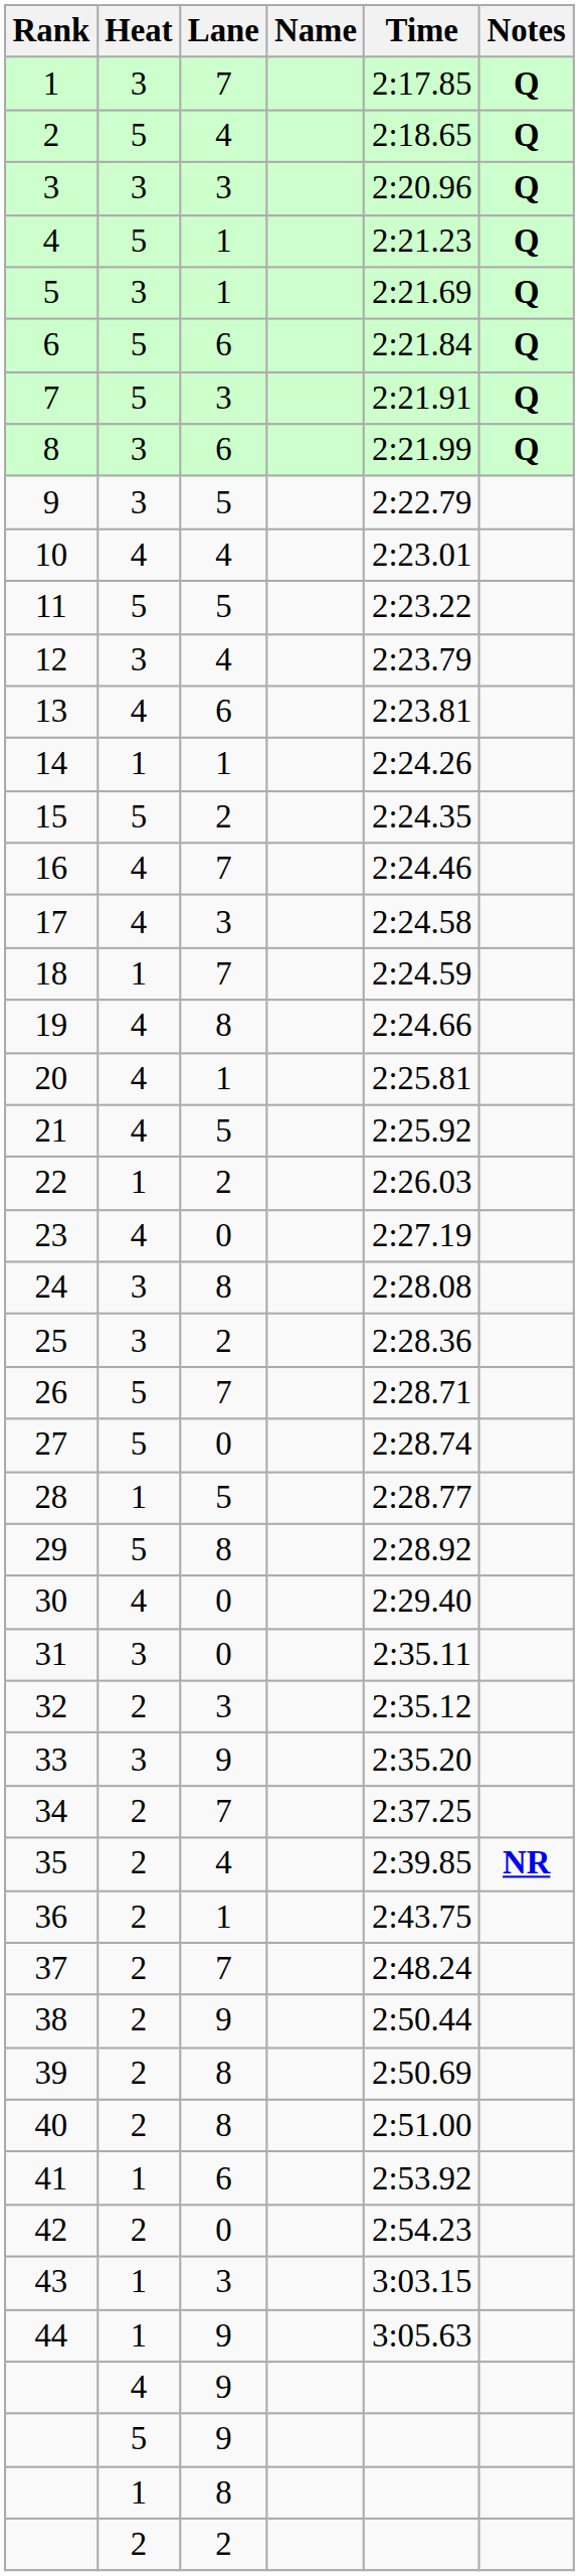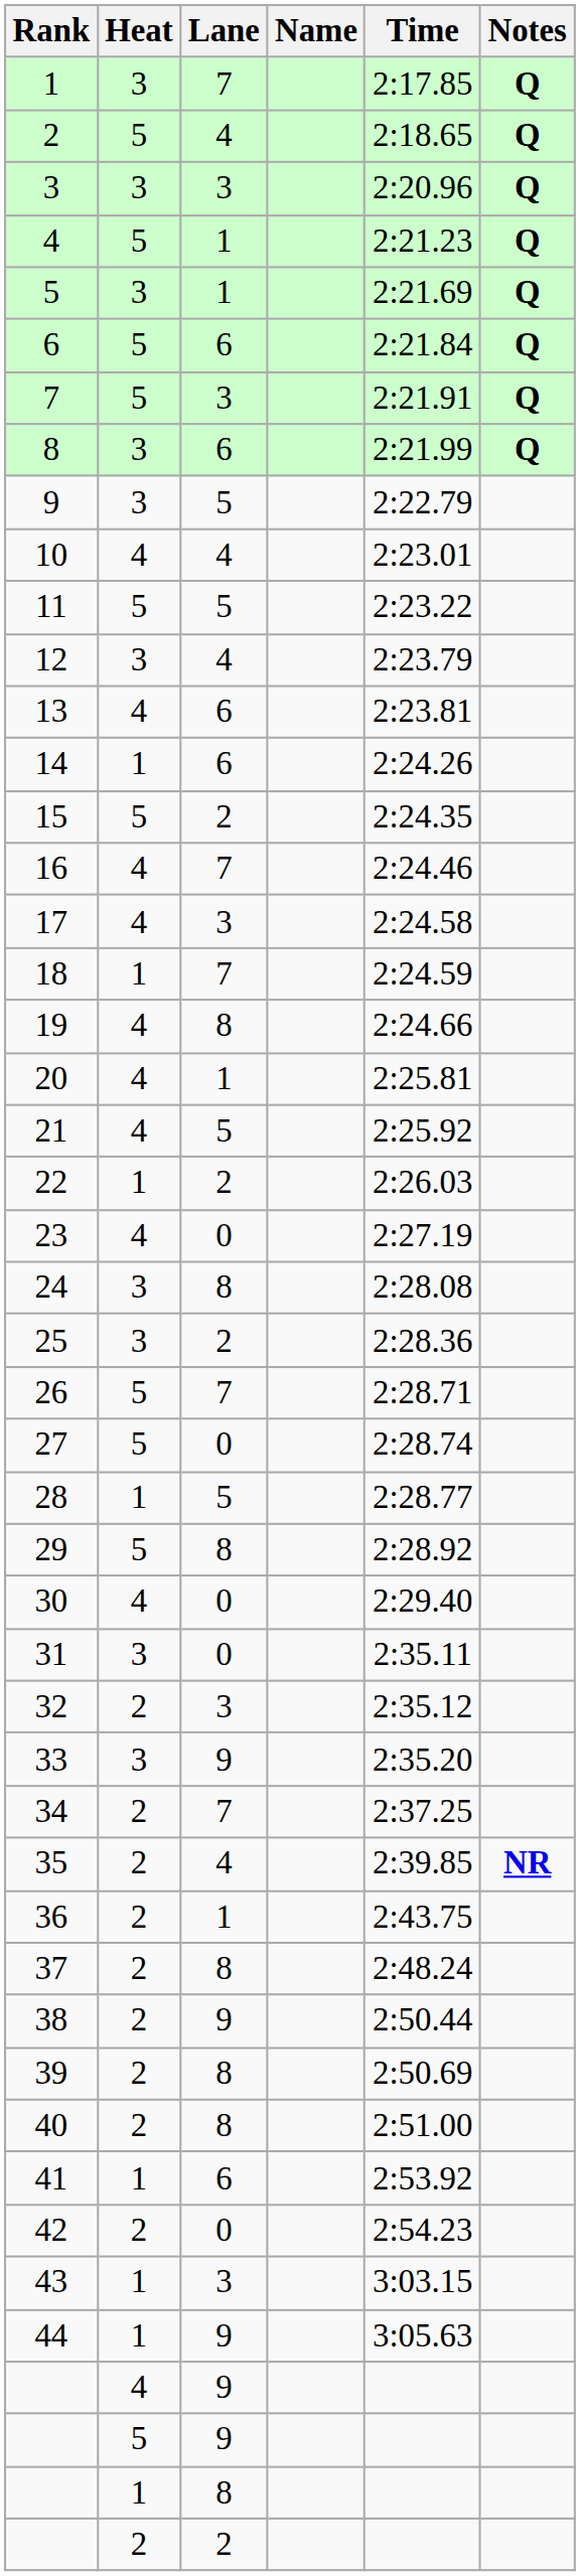 <table class="wikitable sortable" style="text-align:center">
 <tr>
 <th>Rank</th>
 <th>Heat</th>
 <th>Lane</th>
 <th>Name</th>
 <th>Time</th>
 <th>Notes</th>
 </tr>
 <tr bgcolor=ccffcc>
 <td>1</td>
 <td>3</td>
 <td>7</td>
 <td align=left></td>
 <td>2:17.85</td>
 <td><strong>Q</strong></td>
 </tr>
 <tr bgcolor=ccffcc>
 <td>2</td>
 <td>5</td>
 <td>4</td>
 <td align=left></td>
 <td>2:18.65</td>
 <td><strong>Q</strong></td>
 </tr>
 <tr bgcolor=ccffcc>
 <td>3</td>
 <td>3</td>
 <td>3</td>
 <td align=left></td>
 <td>2:20.96</td>
 <td><strong>Q</strong></td>
 </tr>
 <tr bgcolor=ccffcc>
 <td>4</td>
 <td>5</td>
 <td>1</td>
 <td align=left></td>
 <td>2:21.23</td>
 <td><strong>Q</strong></td>
 </tr>
 <tr bgcolor=ccffcc>
 <td>5</td>
 <td>3</td>
 <td>1</td>
 <td align=left></td>
 <td>2:21.69</td>
 <td><strong>Q</strong></td>
 </tr>
 <tr bgcolor=ccffcc>
 <td>6</td>
 <td>5</td>
 <td>6</td>
 <td align=left></td>
 <td>2:21.84</td>
 <td><strong>Q</strong></td>
 </tr>
 <tr bgcolor=ccffcc>
 <td>7</td>
 <td>5</td>
 <td>3</td>
 <td align=left></td>
 <td>2:21.91</td>
 <td><strong>Q</strong></td>
 </tr>
 <tr bgcolor=ccffcc>
 <td>8</td>
 <td>3</td>
 <td>6</td>
 <td align=left></td>
 <td>2:21.99</td>
 <td><strong>Q</strong></td>
 </tr>
 <tr>
 <td>9</td>
 <td>3</td>
 <td>5</td>
 <td align=left></td>
 <td>2:22.79</td>
 <td></td>
 </tr>
 <tr>
 <td>10</td>
 <td>4</td>
 <td>4</td>
 <td align=left></td>
 <td>2:23.01</td>
 <td></td>
 </tr>
 <tr>
 <td>11</td>
 <td>5</td>
 <td>5</td>
 <td align=left></td>
 <td>2:23.22</td>
 <td></td>
 </tr>
 <tr>
 <td>12</td>
 <td>3</td>
 <td>4</td>
 <td align=left></td>
 <td>2:23.79</td>
 <td></td>
 </tr>
 <tr>
 <td>13</td>
 <td>4</td>
 <td>6</td>
 <td align=left></td>
 <td>2:23.81</td>
 <td></td>
 </tr>
 <tr>
 <td>14</td>
 <td>1</td>
-<td>1</td>
+<td>6</td>
 <td align=left></td>
 <td>2:24.26</td>
 <td></td>
 </tr>
 <tr>
 <td>15</td>
 <td>5</td>
 <td>2</td>
 <td align=left></td>
 <td>2:24.35</td>
 <td></td>
 </tr>
 <tr>
 <td>16</td>
 <td>4</td>
 <td>7</td>
 <td align=left></td>
 <td>2:24.46</td>
 <td></td>
 </tr>
 <tr>
 <td>17</td>
 <td>4</td>
 <td>3</td>
 <td align=left></td>
 <td>2:24.58</td>
 <td></td>
 </tr>
 <tr>
 <td>18</td>
 <td>1</td>
 <td>7</td>
 <td align=left></td>
 <td>2:24.59</td>
 <td></td>
 </tr>
 <tr>
 <td>19</td>
 <td>4</td>
 <td>8</td>
 <td align=left></td>
 <td>2:24.66</td>
 <td></td>
 </tr>
 <tr>
 <td>20</td>
 <td>4</td>
 <td>1</td>
 <td align=left></td>
 <td>2:25.81</td>
 <td></td>
 </tr>
 <tr>
 <td>21</td>
 <td>4</td>
 <td>5</td>
 <td align=left></td>
 <td>2:25.92</td>
 <td></td>
 </tr>
 <tr>
 <td>22</td>
 <td>1</td>
 <td>2</td>
 <td align=left></td>
 <td>2:26.03</td>
 <td></td>
 </tr>
 <tr>
 <td>23</td>
 <td>4</td>
 <td>0</td>
 <td align=left></td>
 <td>2:27.19</td>
 <td></td>
 </tr>
 <tr>
 <td>24</td>
 <td>3</td>
 <td>8</td>
 <td align=left></td>
 <td>2:28.08</td>
 <td></td>
 </tr>
 <tr>
 <td>25</td>
 <td>3</td>
 <td>2</td>
 <td align=left></td>
 <td>2:28.36</td>
 <td></td>
 </tr>
 <tr>
 <td>26</td>
 <td>5</td>
 <td>7</td>
 <td align=left></td>
 <td>2:28.71</td>
 <td></td>
 </tr>
 <tr>
 <td>27</td>
 <td>5</td>
 <td>0</td>
 <td align=left></td>
 <td>2:28.74</td>
 <td></td>
 </tr>
 <tr>
 <td>28</td>
 <td>1</td>
 <td>5</td>
 <td align=left></td>
 <td>2:28.77</td>
 <td></td>
 </tr>
 <tr>
 <td>29</td>
 <td>5</td>
 <td>8</td>
 <td align=left></td>
 <td>2:28.92</td>
 <td></td>
 </tr>
 <tr>
 <td>30</td>
 <td>4</td>
 <td>0</td>
 <td align=left></td>
 <td>2:29.40</td>
 <td></td>
 </tr>
 <tr>
 <td>31</td>
 <td>3</td>
 <td>0</td>
 <td align=left></td>
 <td>2:35.11</td>
 <td></td>
 </tr>
 <tr>
 <td>32</td>
 <td>2</td>
 <td>3</td>
 <td align=left></td>
 <td>2:35.12</td>
 <td></td>
 </tr>
 <tr>
 <td>33</td>
 <td>3</td>
 <td>9</td>
 <td align=left></td>
 <td>2:35.20</td>
 <td></td>
 </tr>
 <tr>
 <td>34</td>
 <td>2</td>
 <td>7</td>
 <td align=left></td>
 <td>2:37.25</td>
 <td></td>
 </tr>
 <tr>
 <td>35</td>
 <td>2</td>
 <td>4</td>
 <td align=left></td>
 <td>2:39.85</td>
 <td><strong><a href='#'>NR</a></strong></td>
 </tr>
 <tr>
 <td>36</td>
 <td>2</td>
 <td>1</td>
 <td align=left></td>
 <td>2:43.75</td>
 <td></td>
 </tr>
 <tr>
 <td>37</td>
 <td>2</td>
-<td>7</td>
+<td>8</td>
 <td align=left></td>
 <td>2:48.24</td>
 <td></td>
 </tr>
 <tr>
 <td>38</td>
 <td>2</td>
 <td>9</td>
 <td align=left></td>
 <td>2:50.44</td>
 <td></td>
 </tr>
 <tr>
 <td>39</td>
 <td>2</td>
 <td>8</td>
 <td align=left></td>
 <td>2:50.69</td>
 <td></td>
 </tr>
 <tr>
 <td>40</td>
 <td>2</td>
 <td>8</td>
 <td align=left></td>
 <td>2:51.00</td>
 <td></td>
 </tr>
 <tr>
 <td>41</td>
 <td>1</td>
 <td>6</td>
 <td align=left></td>
 <td>2:53.92</td>
 <td></td>
 </tr>
 <tr>
 <td>42</td>
 <td>2</td>
 <td>0</td>
 <td align=left></td>
 <td>2:54.23</td>
 <td></td>
 </tr>
 <tr>
 <td>43</td>
 <td>1</td>
 <td>3</td>
 <td align=left></td>
 <td>3:03.15</td>
 <td></td>
 </tr>
 <tr>
 <td>44</td>
 <td>1</td>
 <td>9</td>
 <td align=left></td>
 <td>3:05.63</td>
 <td></td>
 </tr>
 <tr>
 <td></td>
 <td>4</td>
 <td>9</td>
 <td align=left></td>
 <td></td>
 <td></td>
 </tr>
 <tr>
 <td></td>
 <td>5</td>
 <td>9</td>
 <td align=left></td>
 <td></td>
 <td></td>
 </tr>
 <tr>
 <td></td>
 <td>1</td>
 <td>8</td>
 <td align=left></td>
 <td></td>
 <td></td>
 </tr>
 <tr>
 <td></td>
 <td>2</td>
 <td>2</td>
 <td align=left></td>
 <td></td>
 <td></td>
 </tr>
 </table>
